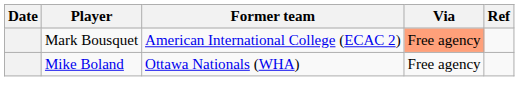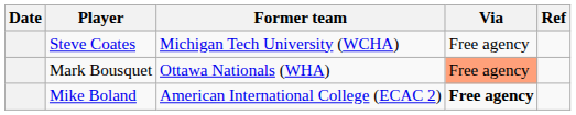 <table class="wikitable plainrowheaders">
 <tr style="background:#ddd; text-align:center;">
 <th>Date</th>
 <th>Player</th>
 <th>Former team</th>
 <th>Via</th>
 <th>Ref</th>
 </tr>
 <tr>
 <th scope="row"></th>
+<td><a href='#'>Steve Coates</a></td>
+<td><a href='#'>Michigan Tech University</a> (<a href='#'>WCHA</a>)</td>
+<td>Free agency</td>
+<td></td>
+</tr>
+<tr>
+<th scope="row"></th>
 <td>Mark Bousquet</td>
-<td><a href='#'>American International College</a> (<a href='#'>ECAC 2</a>)</td>
+<td><a href='#'>Ottawa Nationals</a> (<a href='#'>WHA</a>)</td>
 <td style="background: lightsalmon;">Free agency</td>
 <td></td>
 </tr>
 <tr>
 <th scope="row"></th>
 <td><a href='#'>Mike Boland</a></td>
-<td><a href='#'>Ottawa Nationals</a> (<a href='#'>WHA</a>)</td>
-<td>Free agency</td>
+<td><a href='#'>American International College</a> (<a href='#'>ECAC 2</a>)</td>
+<td><strong>Free agency</strong></td>
 <td></td>
 </tr>
 </table>
